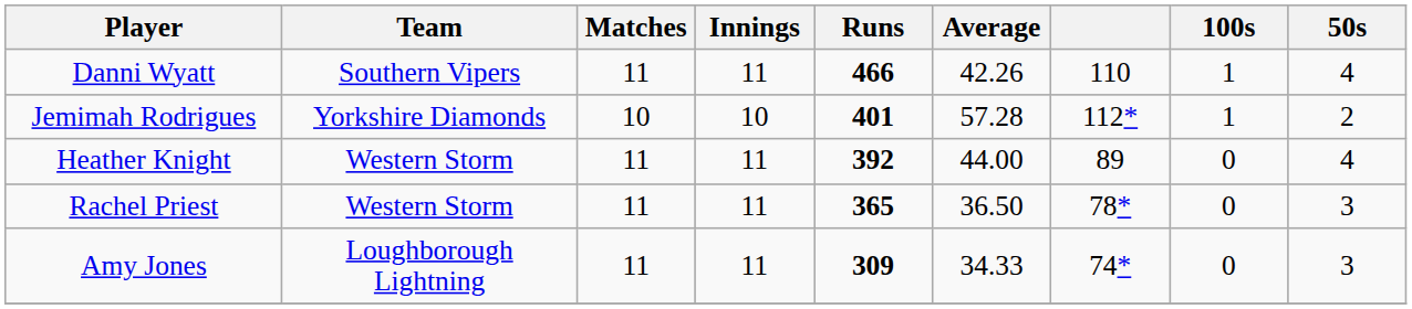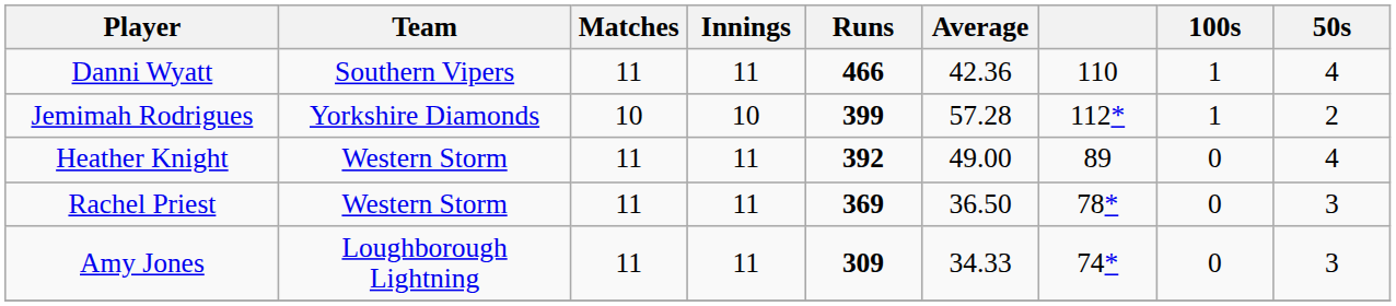 <table class="wikitable" style="text-align:center;">
 <tr>
 <th width=150>Player</th>
 <th width=160>Team</th>
 <th width=60>Matches</th>
 <th width=60>Innings</th>
 <th width=60>Runs</th>
 <th width=60>Average</th>
 <th width=60></th>
 <th width=60>100s</th>
 <th width=60>50s</th>
 </tr>
 <tr>
 <td><a href='#'>Danni Wyatt</a></td>
 <td><a href='#'>Southern Vipers</a></td>
 <td>11</td>
 <td>11</td>
 <td><strong>466</strong></td>
-<td>42.26</td>
+<td>42.36</td>
 <td>110</td>
 <td>1</td>
 <td>4</td>
 </tr>
 <tr>
 <td><a href='#'>Jemimah Rodrigues</a></td>
 <td><a href='#'>Yorkshire Diamonds</a></td>
 <td>10</td>
 <td>10</td>
-<td><strong>401</strong></td>
+<td><strong>399</strong></td>
 <td>57.28</td>
 <td>112<a href='#'>*</a></td>
 <td>1</td>
 <td>2</td>
 </tr>
 <tr>
 <td><a href='#'>Heather Knight</a></td>
 <td><a href='#'>Western Storm</a></td>
 <td>11</td>
 <td>11</td>
 <td><strong>392</strong></td>
-<td>44.00</td>
+<td>49.00</td>
 <td>89</td>
 <td>0</td>
 <td>4</td>
 </tr>
 <tr>
 <td><a href='#'>Rachel Priest</a></td>
 <td><a href='#'>Western Storm</a></td>
 <td>11</td>
 <td>11</td>
-<td><strong>365</strong></td>
+<td><strong>369</strong></td>
 <td>36.50</td>
 <td>78<a href='#'>*</a></td>
 <td>0</td>
 <td>3</td>
 </tr>
 <tr>
 <td><a href='#'>Amy Jones</a></td>
 <td><a href='#'>Loughborough Lightning</a></td>
 <td>11</td>
 <td>11</td>
 <td><strong>309</strong></td>
 <td>34.33</td>
 <td>74<a href='#'>*</a></td>
 <td>0</td>
 <td>3</td>
 </tr>
 <tr>
 </tr>
 </table>
